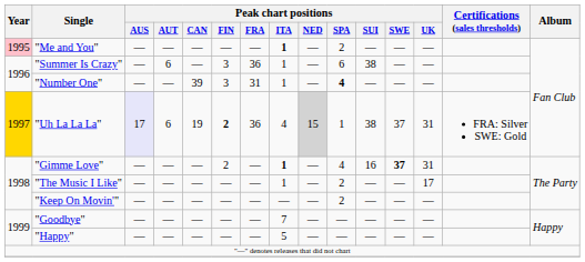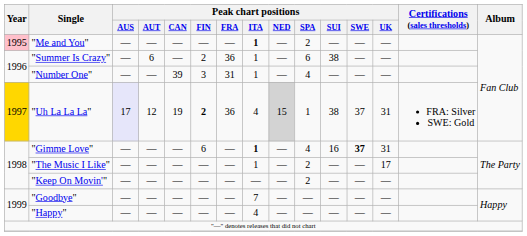 <table class="wikitable" style="text-align:center;">
 <tr>
 <th rowspan="2">Year</th>
 <th rowspan="2">Single</th>
 <th colspan="11">Peak chart positions</th>
 <th rowspan="2"><a href='#'>Certifications</a><br><small>(<a href='#'>sales thresholds</a>)</small></th>
 <th rowspan="2">Album</th>
 </tr>
 <tr style="font-size:smaller;">
 <th width="35"><a href='#'>AUS</a><br></th>
 <th width="35"><a href='#'>AUT</a><br></th>
 <th width="35"><a href='#'>CAN</a><br></th>
 <th width="35"><a href='#'>FIN</a><br></th>
 <th width="35"><a href='#'>FRA</a><br></th>
 <th width="35"><a href='#'>ITA</a><br></th>
 <th width="35"><a href='#'>NED</a><br></th>
 <th width="35"><a href='#'>SPA</a><br></th>
 <th width="35"><a href='#'>SUI</a><br></th>
 <th width="35"><a href='#'>SWE</a><br></th>
 <th width="35"><a href='#'>UK</a><br></th>
 </tr>
 <tr>
 <td style="background: pink;">1995</td>
 <td align="left">"<a href='#'>Me and You</a>"</td>
 <td>—</td>
 <td>—</td>
 <td>—</td>
 <td>—</td>
 <td>—</td>
 <td><strong>1</strong></td>
 <td>—</td>
 <td>2</td>
 <td>—</td>
 <td>—</td>
 <td>—</td>
 <td></td>
 <td align="left" rowspan="4"><em>Fan Club</em></td>
 </tr>
 <tr>
 <td rowspan="2">1996</td>
 <td align="left">"<a href='#'>Summer Is Crazy</a>"</td>
 <td>—</td>
 <td>6</td>
 <td>—</td>
-<td>3</td>
+<td>2</td>
 <td>36</td>
 <td>1</td>
 <td>—</td>
 <td>6</td>
 <td>38</td>
 <td>—</td>
 <td>—</td>
 <td></td>
 </tr>
 <tr>
 <td align="left">"<a href='#'>Number One</a>"</td>
 <td>—</td>
 <td>—</td>
 <td>39</td>
 <td>3</td>
 <td>31</td>
 <td>1</td>
 <td>—</td>
-<td><strong>4</strong></td>
+<td>4</td>
 <td>—</td>
 <td>—</td>
 <td>—</td>
 <td></td>
 </tr>
 <tr>
 <td style="background: gold;">1997</td>
 <td align="left">"<a href='#'>Uh La La La</a>"</td>
 <td style="background: lavender;">17</td>
-<td>6</td>
+<td>12</td>
 <td>19</td>
 <td><strong>2</strong></td>
 <td>36</td>
 <td>4</td>
 <td style="background: lightgrey;">15</td>
 <td>1</td>
 <td>38</td>
 <td>37</td>
 <td>31</td>
 <td><br><ul><li>FRA: Silver</li><li>SWE: Gold</li></ul></td>
 </tr>
 <tr>
 <td rowspan=3>1998</td>
 <td align="left">"<a href='#'>Gimme Love</a>"</td>
 <td>—</td>
 <td>—</td>
 <td>—</td>
-<td>2</td>
+<td>6</td>
 <td>—</td>
 <td><strong>1</strong></td>
 <td>—</td>
 <td>4</td>
 <td>16</td>
 <td><strong>37</strong></td>
 <td>31</td>
 <td></td>
 <td align="left" rowspan="3"><em>The Party</em></td>
 </tr>
 <tr>
 <td align="left">"<a href='#'>The Music I Like</a>"</td>
 <td>—</td>
 <td>—</td>
 <td>—</td>
 <td>—</td>
 <td>—</td>
 <td>1</td>
 <td>—</td>
 <td>2</td>
 <td>—</td>
 <td>—</td>
 <td>17</td>
 <td></td>
 </tr>
 <tr>
 <td align="left">"<a href='#'>Keep On Movin'</a>"</td>
 <td>—</td>
 <td>—</td>
 <td>—</td>
 <td>—</td>
 <td>—</td>
 <td>—</td>
 <td>—</td>
 <td>2</td>
 <td>—</td>
 <td>—</td>
 <td>—</td>
 <td></td>
 </tr>
 <tr>
 <td rowspan=2>1999</td>
 <td align="left">"<a href='#'>Goodbye</a>"</td>
 <td>—</td>
 <td>—</td>
 <td>—</td>
 <td>—</td>
 <td>—</td>
 <td>7</td>
 <td>—</td>
 <td>—</td>
 <td>—</td>
 <td>—</td>
 <td>—</td>
 <td></td>
 <td align="left" rowspan="2"><em>Happy</em></td>
 </tr>
 <tr>
 <td align="left">"<a href='#'>Happy</a>"</td>
 <td>—</td>
 <td>—</td>
 <td>—</td>
 <td>—</td>
 <td>—</td>
-<td>5</td>
+<td>4</td>
 <td>—</td>
 <td>—</td>
 <td>—</td>
 <td>—</td>
 <td>—</td>
 <td></td>
 </tr>
 <tr>
 <td colspan="15" style="font-size:8pt">"—" denotes releases that did not chart</td>
 </tr>
 <tr>
 </tr>
 </table>
